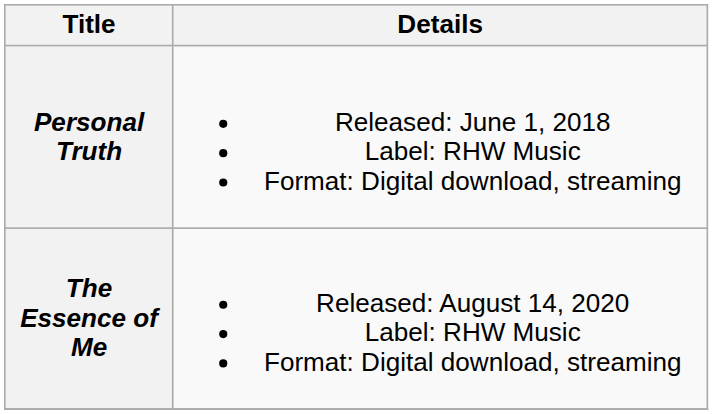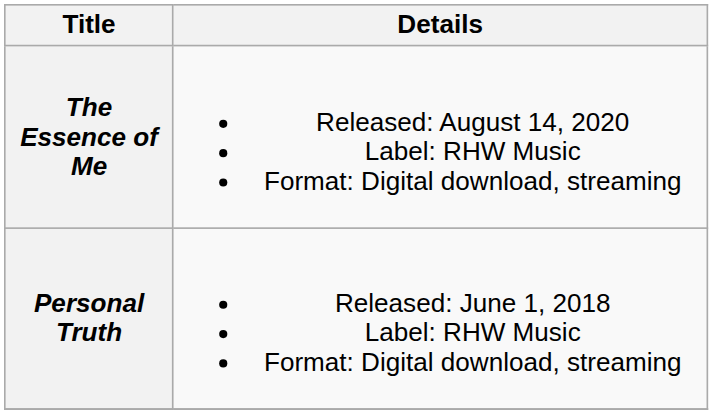 <table class="wikitable plainrowheaders" style="text-align:center;">
 <tr>
 <th style="width:6em;">Title</th>
 <th style="width:20em;">Details</th>
 </tr>
 <tr>
+<th scope="row"><em>The Essence of Me</em></th>
+<td><br><ul><li>Released: August 14, 2020</li><li>Label: RHW Music</li><li>Format: Digital download, streaming</li></ul></td>
+</tr>
+<tr>
 <th scope="row"><em>Personal Truth</em></th>
 <td><br><ul><li>Released: June 1, 2018</li><li>Label: RHW Music</li><li>Format: Digital download, streaming</li></ul></td>
 </tr>
 <tr>
-<th scope="row"><em>The Essence of Me</em></th>
-<td><br><ul><li>Released: August 14, 2020</li><li>Label: RHW Music</li><li>Format: Digital download, streaming</li></ul></td>
-</tr>
-<tr>
 </tr>
 </table>
